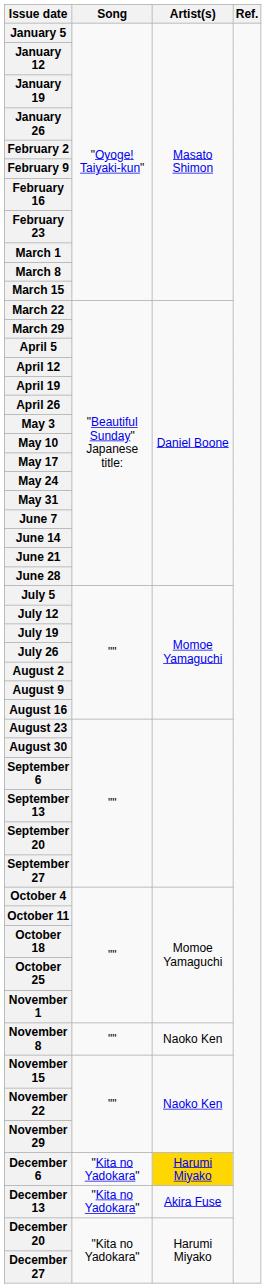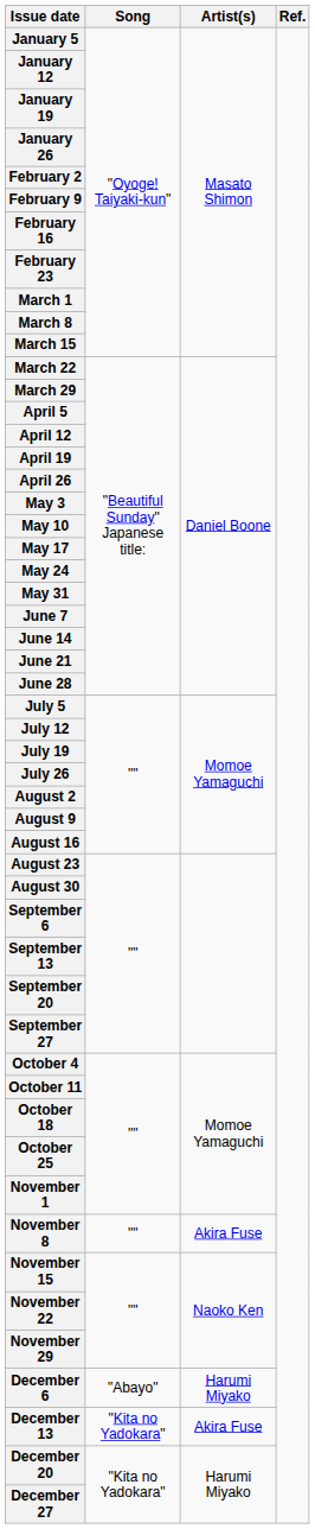 <table class="wikitable plainrowheaders" style="text-align: center">
 <tr>
 <th width="80">Issue date</th>
 <th width="100">Song</th>
 <th width="100">Artist(s)</th>
 <th width="20">Ref.</th>
 </tr>
 <tr>
 <th scope="row">January 5</th>
 <td rowspan="11">"<a href='#'>Oyoge! Taiyaki-kun</a>"</td>
 <td rowspan="11"><a href='#'>Masato Shimon</a></td>
 <td rowspan="53"></td>
 </tr>
 <tr>
 <th scope="row">January 12</th>
 </tr>
 <tr>
 <th scope="row">January 19</th>
 </tr>
 <tr>
 <th scope="row">January 26</th>
 </tr>
 <tr>
 <th scope="row">February 2</th>
 </tr>
 <tr>
 <th scope="row">February 9</th>
 </tr>
 <tr>
 <th scope="row">February 16</th>
 </tr>
 <tr>
 <th scope="row">February 23</th>
 </tr>
 <tr>
 <th scope="row">March 1</th>
 </tr>
 <tr>
 <th scope="row">March 8</th>
 </tr>
 <tr>
 <th scope="row">March 15</th>
 </tr>
 <tr>
 <th scope="row">March 22</th>
 <td rowspan="15">"<a href='#'>Beautiful Sunday</a>" <br> Japanese title: </td>
 <td rowspan="15"><a href='#'>Daniel Boone</a></td>
 </tr>
 <tr>
 <th scope="row">March 29</th>
 </tr>
 <tr>
 <th scope="row">April 5</th>
 </tr>
 <tr>
 <th scope="row">April 12</th>
 </tr>
 <tr>
 <th scope="row">April 19</th>
 </tr>
 <tr>
 <th scope="row">April 26</th>
 </tr>
 <tr>
 <th scope="row">May 3</th>
 </tr>
 <tr>
 <th scope="row">May 10</th>
 </tr>
 <tr>
 <th scope="row">May 17</th>
 </tr>
 <tr>
 <th scope="row">May 24</th>
 </tr>
 <tr>
 <th scope="row">May 31</th>
 </tr>
 <tr>
 <th scope="row">June 7</th>
 </tr>
 <tr>
 <th scope="row">June 14</th>
 </tr>
 <tr>
 <th scope="row">June 21</th>
 </tr>
 <tr>
 <th scope="row">June 28</th>
 </tr>
 <tr>
 <th scope="row">July 5</th>
 <td rowspan="7">""</td>
 <td rowspan="7"><a href='#'>Momoe Yamaguchi</a></td>
 </tr>
 <tr>
 <th scope="row">July 12</th>
 </tr>
 <tr>
 <th scope="row">July 19</th>
 </tr>
 <tr>
 <th scope="row">July 26</th>
 </tr>
 <tr>
 <th scope="row">August 2</th>
 </tr>
 <tr>
 <th scope="row">August 9</th>
 </tr>
 <tr>
 <th scope="row">August 16</th>
 </tr>
 <tr>
 <th scope="row">August 23</th>
 <td rowspan="6">""</td>
 <td rowspan="6"></td>
 </tr>
 <tr>
 <th scope="row">August 30</th>
 </tr>
 <tr>
 <th scope="row">September 6</th>
 </tr>
 <tr>
 <th scope="row">September 13</th>
 </tr>
 <tr>
 <th scope="row">September 20</th>
 </tr>
 <tr>
 <th scope="row">September 27</th>
 </tr>
 <tr>
 <th scope="row">October 4</th>
 <td rowspan="5">""</td>
 <td rowspan="5">Momoe Yamaguchi</td>
 </tr>
 <tr>
 <th scope="row">October 11</th>
 </tr>
 <tr>
 <th scope="row">October 18</th>
 </tr>
 <tr>
 <th scope="row">October 25</th>
 </tr>
 <tr>
 <th scope="row">November 1</th>
 </tr>
 <tr>
 <th scope="row">November 8</th>
 <td rowspan="1">""</td>
-<td rowspan="1">Naoko Ken</td>
+<td rowspan="1"><a href='#'>Akira Fuse</a></td>
 </tr>
 <tr>
 <th scope="row">November 15</th>
 <td rowspan="3">""</td>
 <td rowspan="3"><a href='#'>Naoko Ken</a></td>
 </tr>
 <tr>
 <th scope="row">November 22</th>
 </tr>
 <tr>
 <th scope="row">November 29</th>
 </tr>
 <tr>
 <th scope="row">December 6</th>
-<td rowspan="1">"<a href='#'>Kita no Yadokara</a>"</td>
-<td rowspan="1" style="background: gold;"><a href='#'>Harumi Miyako</a></td>
+<td rowspan="1">"Abayo"</td>
+<td rowspan="1"><a href='#'>Harumi Miyako</a></td>
 </tr>
 <tr>
 <th scope="row">December 13</th>
 <td rowspan="1">"<a href='#'>Kita no Yadokara</a>"</td>
 <td rowspan="1"><a href='#'>Akira Fuse</a></td>
 </tr>
 <tr>
 <th scope="row">December 20</th>
 <td rowspan="2">"Kita no Yadokara"</td>
 <td rowspan="2">Harumi Miyako</td>
 </tr>
 <tr>
 <th scope="row">December 27</th>
 </tr>
 </table>
